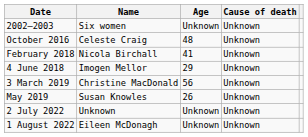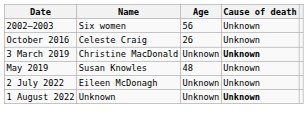 <table class="wikitable">
 <tr>
 <th>Date</th>
 <th>Name</th>
 <th>Age</th>
 <th>Cause of death</th>
 <th></th>
 </tr>
 <tr>
 <td>2002–2003</td>
 <td>Six women</td>
-<td>Unknown</td>
+<td>56</td>
 <td>Unknown</td>
 <td></td>
 </tr>
 <tr>
 <td>October 2016</td>
 <td>Celeste Craig</td>
-<td>48</td>
-<td>Unknown</td>
-<td></td>
-</tr>
-<tr>
-<td>February 2018</td>
-<td>Nicola Birchall</td>
-<td>41</td>
-<td>Unknown</td>
-<td></td>
-</tr>
-<tr>
-<td>4 June 2018</td>
-<td>Imogen Mellor</td>
-<td>29</td>
+<td>26</td>
 <td>Unknown</td>
 <td></td>
 </tr>
 <tr>
 <td>3 March 2019</td>
 <td>Christine MacDonald</td>
-<td>56</td>
 <td>Unknown</td>
+<td><strong>Unknown</strong></td>
 <td></td>
 </tr>
 <tr>
 <td>May 2019</td>
 <td>Susan Knowles</td>
-<td>26</td>
+<td>48</td>
 <td>Unknown</td>
 <td></td>
 </tr>
 <tr>
 <td>2 July 2022</td>
-<td>Unknown</td>
+<td>Eileen McDonagh</td>
 <td>Unknown</td>
 <td>Unknown</td>
 <td></td>
 </tr>
 <tr>
 <td>1 August 2022</td>
-<td>Eileen McDonagh</td>
 <td>Unknown</td>
 <td>Unknown</td>
+<td><strong>Unknown</strong></td>
 <td></td>
 </tr>
 </table>
